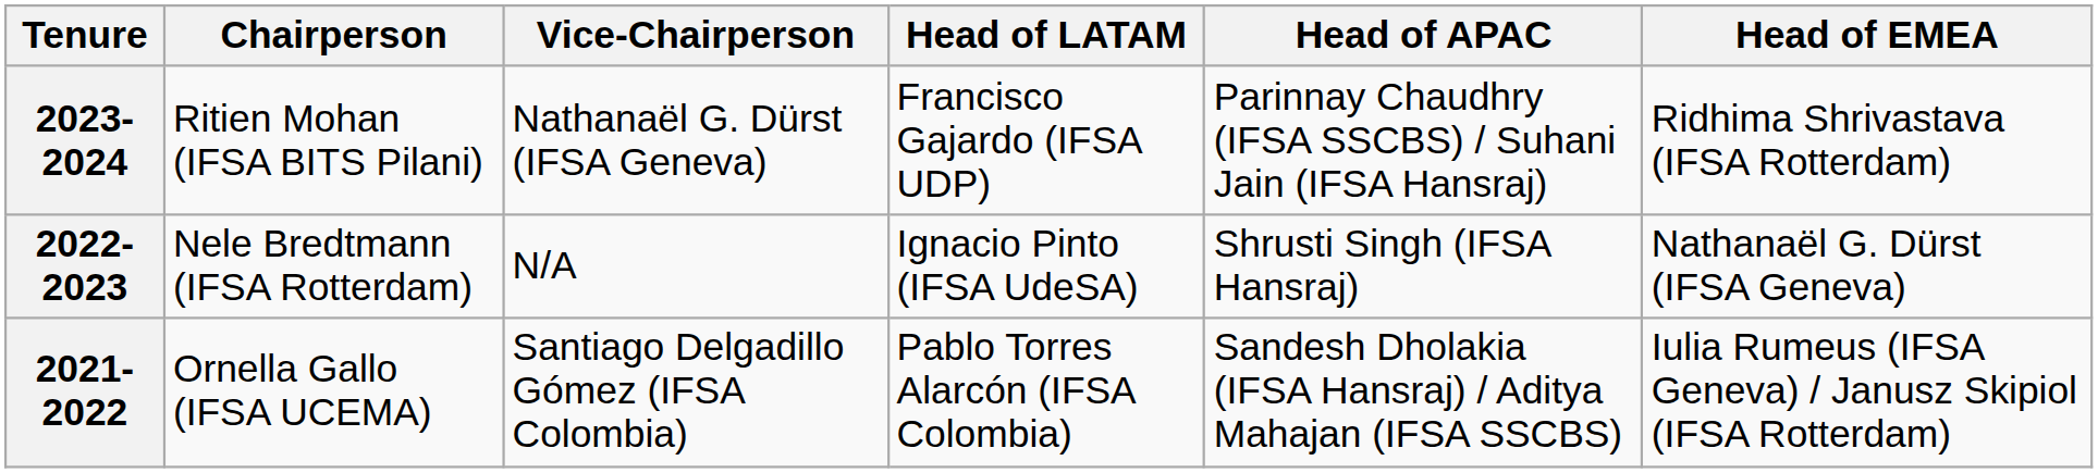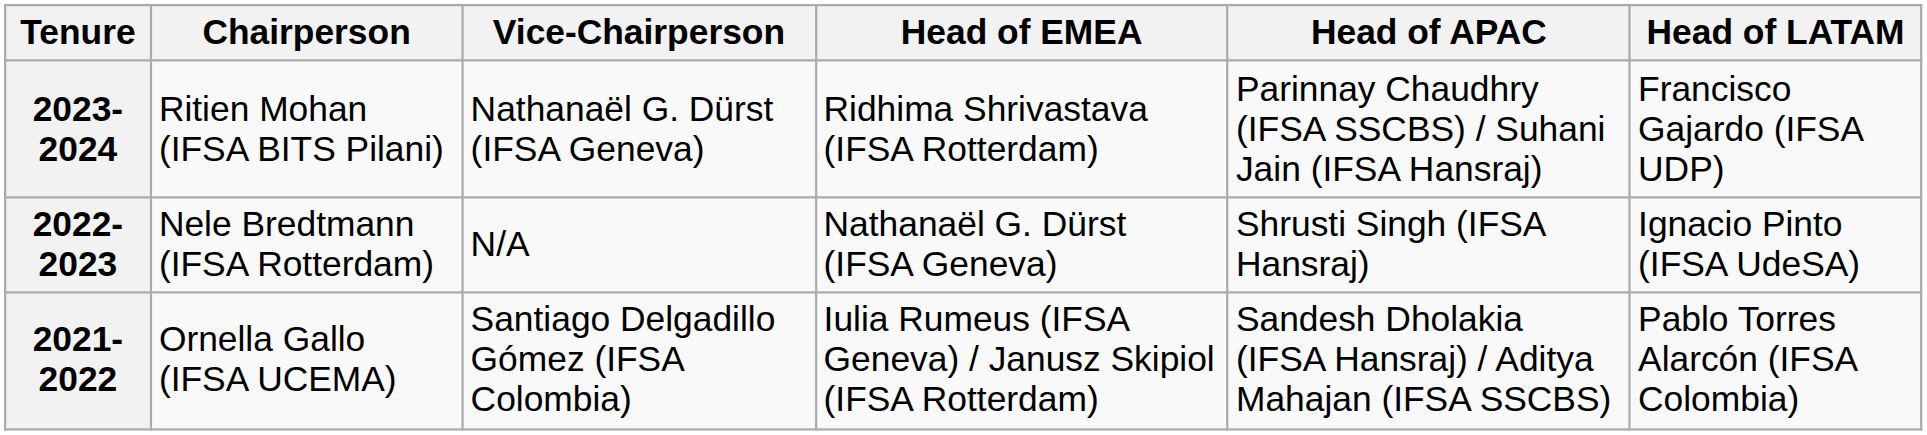 <table class="wikitable">
 <tr>
 <th>Tenure</th>
 <th>Chairperson</th>
 <th>Vice-Chairperson</th>
+<th>Head of EMEA</th>
+<th>Head of APAC</th>
 <th>Head of LATAM</th>
-<th>Head of APAC</th>
-<th>Head of EMEA</th>
 </tr>
 <tr>
 <th>2023-2024</th>
 <td>Ritien Mohan (IFSA BITS Pilani)</td>
 <td>Nathanaël G. Dürst (IFSA Geneva)</td>
+<td>Ridhima Shrivastava (IFSA Rotterdam)</td>
+<td>Parinnay Chaudhry (IFSA SSCBS) / Suhani Jain (IFSA Hansraj)</td>
 <td>Francisco Gajardo (IFSA UDP)</td>
-<td>Parinnay Chaudhry (IFSA SSCBS) / Suhani Jain (IFSA Hansraj)</td>
-<td>Ridhima Shrivastava (IFSA Rotterdam)</td>
 </tr>
 <tr>
 <th>2022-2023</th>
 <td>Nele Bredtmann (IFSA Rotterdam)</td>
 <td>N/A</td>
+<td>Nathanaël G. Dürst (IFSA Geneva)</td>
+<td>Shrusti Singh (IFSA Hansraj)</td>
 <td>Ignacio Pinto (IFSA UdeSA)</td>
-<td>Shrusti Singh (IFSA Hansraj)</td>
-<td>Nathanaël G. Dürst (IFSA Geneva)</td>
 </tr>
 <tr>
 <th>2021-2022</th>
 <td>Ornella Gallo (IFSA UCEMA)</td>
 <td>Santiago Delgadillo Gómez (IFSA Colombia)</td>
+<td>Iulia Rumeus (IFSA Geneva) / Janusz Skipiol (IFSA Rotterdam)</td>
+<td>Sandesh Dholakia (IFSA Hansraj) / Aditya Mahajan (IFSA SSCBS)</td>
 <td>Pablo Torres Alarcón (IFSA Colombia)</td>
-<td>Sandesh Dholakia (IFSA Hansraj) / Aditya Mahajan (IFSA SSCBS)</td>
-<td>Iulia Rumeus (IFSA Geneva) / Janusz Skipiol (IFSA Rotterdam)</td>
 </tr>
 </table>
